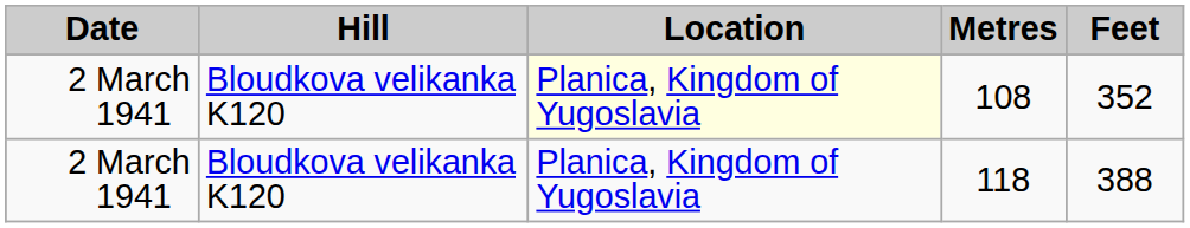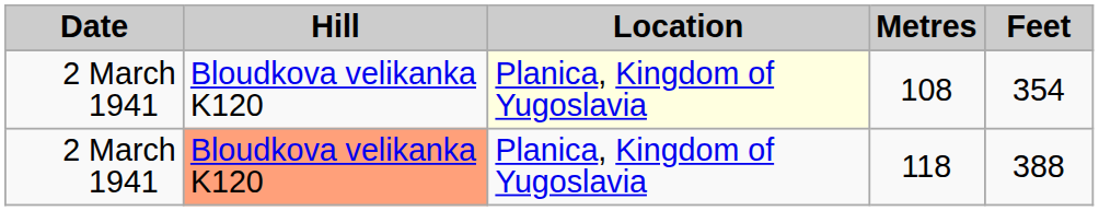 <table class="wikitable sortable" style="text-align:left; line-height:16px; width:44%;">
 <tr>
 <th style="background-color: #ccc;" width="88">Date</th>
 <th style="background-color: #ccc;" width="157">Hill</th>
 <th style="background-color: #ccc;" width="200">Location</th>
 <th style="background-color: #ccc;" width="50">Metres</th>
 <th style="background-color: #ccc;" width="50">Feet</th>
 </tr>
 <tr>
 <td align=right>2 March 1941  </td>
 <td><a href='#'>Bloudkova velikanka</a> K120</td>
 <td style="background: lightyellow;"><a href='#'>Planica</a>, <a href='#'>Kingdom of Yugoslavia</a></td>
 <td align=center>108</td>
-<td align=center>352</td>
+<td align=center>354</td>
 </tr>
 <tr>
 <td align=right>2 March 1941  </td>
-<td><a href='#'>Bloudkova velikanka</a> K120</td>
+<td style="background: lightsalmon;"><a href='#'>Bloudkova velikanka</a> K120</td>
 <td><a href='#'>Planica</a>, <a href='#'>Kingdom of Yugoslavia</a></td>
 <td align=center>118</td>
 <td align=center>388</td>
 </tr>
 </table>
